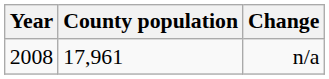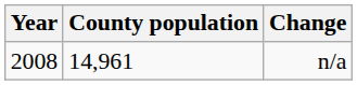 <table class="wikitable">
 <tr>
 <th>Year</th>
 <th>County population</th>
 <th>Change</th>
 </tr>
 <tr>
 <td>2008</td>
-<td>17,961</td>
+<td>14,961</td>
 <td align="right">n/a</td>
 </tr>
 </table>
